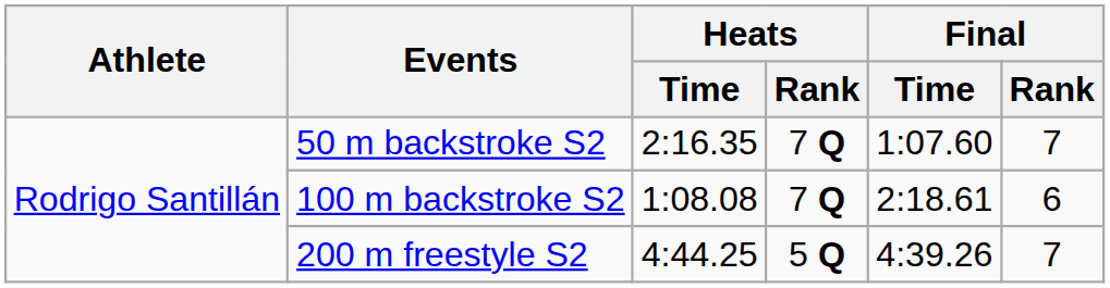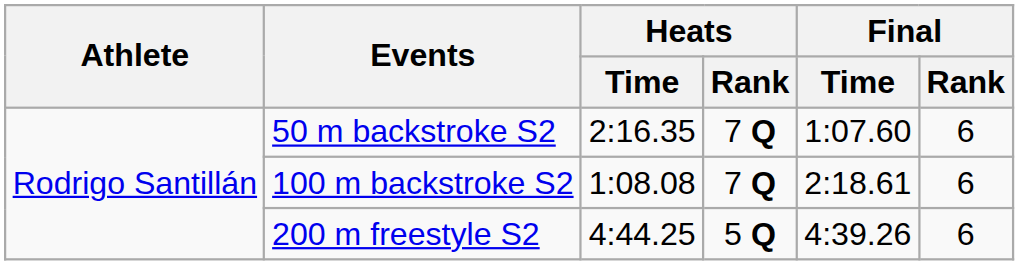 <table class=wikitable style="font-size:90%">
 <tr>
 <th rowspan="2">Athlete</th>
 <th rowspan="2">Events</th>
 <th colspan="2">Heats</th>
 <th colspan="2">Final</th>
 </tr>
 <tr>
 <th>Time</th>
 <th>Rank</th>
 <th>Time</th>
 <th>Rank</th>
 </tr>
 <tr align=center>
 <td rowspan=3><a href='#'>Rodrigo Santillán</a></td>
 <td align=left><a href='#'>50 m backstroke S2</a></td>
 <td>2:16.35</td>
 <td>7 <strong>Q</strong></td>
 <td>1:07.60</td>
-<td>7</td>
+<td>6</td>
 </tr>
 <tr align=center>
 <td align=left><a href='#'>100 m backstroke S2</a></td>
 <td>1:08.08</td>
 <td>7 <strong>Q</strong></td>
 <td>2:18.61</td>
 <td>6</td>
 </tr>
 <tr align=center>
 <td align=left><a href='#'>200 m freestyle S2</a></td>
 <td>4:44.25</td>
 <td>5 <strong>Q</strong></td>
 <td>4:39.26</td>
-<td>7</td>
+<td>6</td>
 </tr>
 </table>
